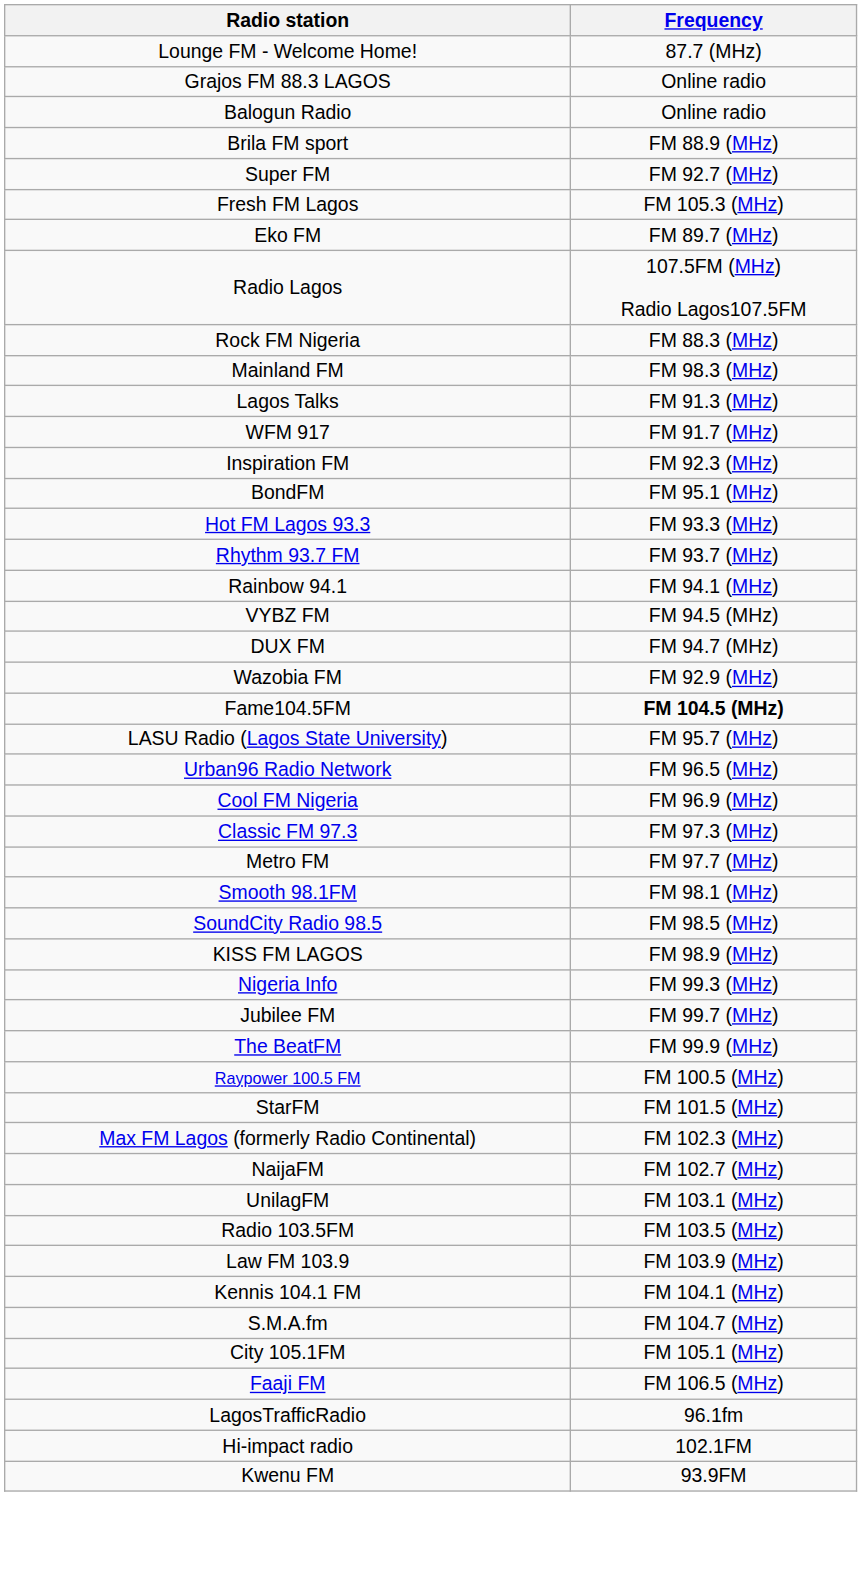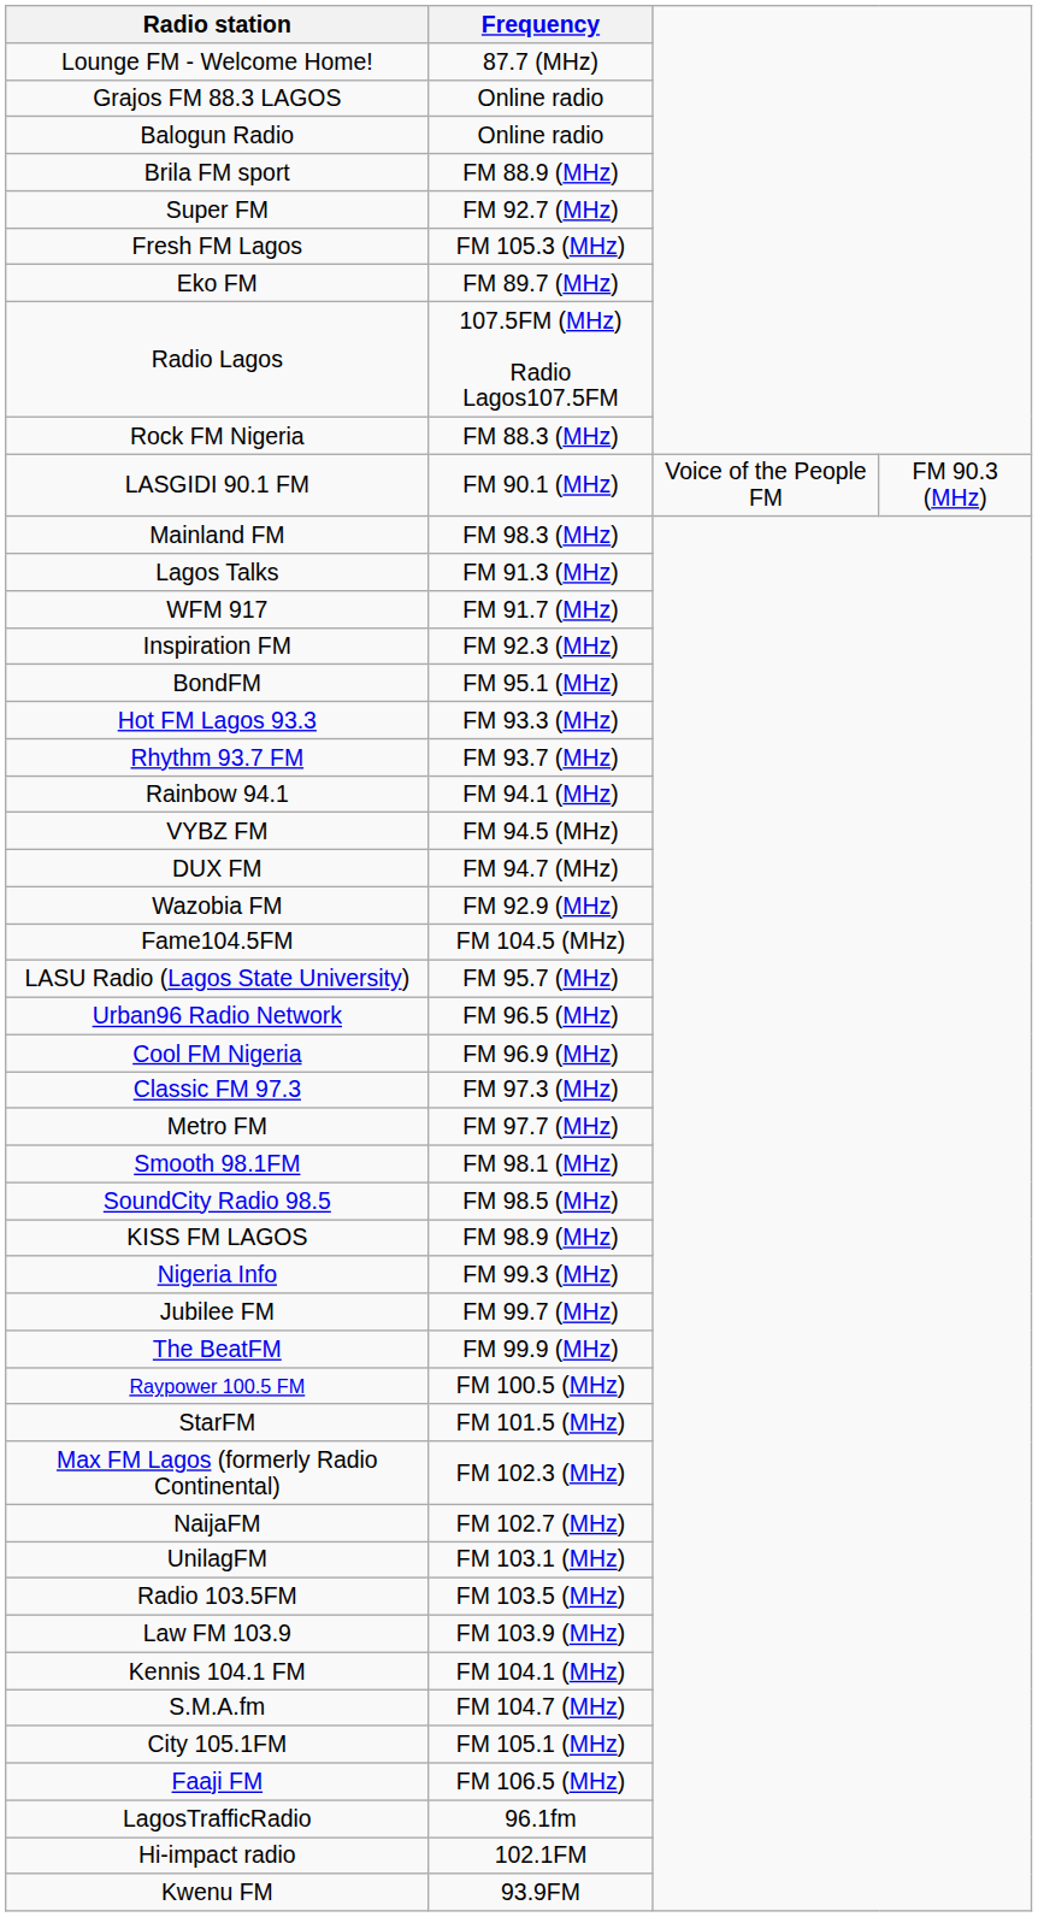 <table class="wikitable" width="50%" style="text-align:center; font-size: 90%">
 <tr>
 <th>Radio station</th>
 <th><a href='#'>Frequency</a></th>
 </tr>
 <tr>
 <td>Lounge FM - Welcome Home!</td>
 <td>87.7 (MHz)</td>
 </tr>
 <tr>
 <td>Grajos FM 88.3 LAGOS</td>
 <td>Online radio</td>
 </tr>
 <tr>
 <td>Balogun Radio</td>
 <td>Online radio</td>
 </tr>
 <tr>
 <td>Brila FM sport</td>
 <td>FM 88.9 (<a href='#'>MHz</a>)</td>
 </tr>
 <tr>
 <td>Super FM</td>
 <td>FM 92.7 (<a href='#'>MHz</a>)</td>
 </tr>
 <tr>
 <td>Fresh FM Lagos</td>
 <td>FM 105.3 (<a href='#'>MHz</a>)</td>
 </tr>
 <tr>
 <td>Eko FM</td>
 <td>FM 89.7 (<a href='#'>MHz</a>)<br></td>
 </tr>
 <tr>
 <td>Radio Lagos</td>
 <td>107.5FM (<a href='#'>MHz</a>)<br><br>Radio Lagos107.5FM</td>
 </tr>
 <tr>
 <td>Rock FM Nigeria</td>
 <td>FM 88.3 (<a href='#'>MHz</a>)</td>
+</tr>
+<tr>
+<td>LASGIDI 90.1 FM</td>
+<td>FM 90.1 (<a href='#'>MHz</a>)</td>
+<td>Voice of the People FM</td>
+<td>FM 90.3 (<a href='#'>MHz</a>)</td>
 </tr>
 <tr>
 <td>Mainland FM</td>
 <td>FM 98.3 (<a href='#'>MHz</a>)</td>
 </tr>
 <tr>
 <td>Lagos Talks</td>
 <td>FM 91.3 (<a href='#'>MHz</a>)</td>
 </tr>
 <tr>
 <td>WFM 917</td>
 <td>FM 91.7 (<a href='#'>MHz</a>)</td>
 </tr>
 <tr>
 <td>Inspiration FM</td>
 <td>FM 92.3 (<a href='#'>MHz</a>)</td>
 </tr>
 <tr>
 <td>BondFM</td>
 <td>FM 95.1 (<a href='#'>MHz</a>)</td>
 </tr>
 <tr>
 <td><a href='#'>Hot FM Lagos 93.3</a></td>
 <td>FM 93.3 (<a href='#'>MHz</a>)</td>
 </tr>
 <tr>
 <td><a href='#'>Rhythm 93.7 FM</a></td>
 <td>FM 93.7 (<a href='#'>MHz</a>)</td>
 </tr>
 <tr>
 <td>Rainbow 94.1</td>
 <td>FM 94.1 (<a href='#'>MHz</a>)</td>
 </tr>
 <tr>
 <td>VYBZ FM</td>
 <td>FM 94.5 (MHz)</td>
 </tr>
 <tr>
 <td>DUX FM</td>
 <td>FM 94.7 (MHz)</td>
 </tr>
 <tr>
 <td>Wazobia FM</td>
 <td>FM 92.9 (<a href='#'>MHz</a>)</td>
 </tr>
 <tr>
 <td>Fame104.5FM</td>
-<td><strong>FM 104.5 (MHz)</strong></td>
+<td>FM 104.5 (MHz)</td>
 </tr>
 <tr>
 <td>LASU Radio (<a href='#'>Lagos State University</a>)</td>
 <td>FM 95.7 (<a href='#'>MHz</a>)</td>
 </tr>
 <tr>
 <td><a href='#'>Urban96 Radio Network</a></td>
 <td>FM 96.5 (<a href='#'>MHz</a>)</td>
 </tr>
 <tr>
 <td><a href='#'>Cool FM Nigeria</a></td>
 <td>FM 96.9 (<a href='#'>MHz</a>)</td>
 </tr>
 <tr>
 <td><a href='#'>Classic FM 97.3</a></td>
 <td>FM 97.3 (<a href='#'>MHz</a>)</td>
 </tr>
 <tr>
 <td>Metro FM</td>
 <td>FM 97.7 (<a href='#'>MHz</a>)</td>
 </tr>
 <tr>
 <td><a href='#'>Smooth 98.1FM</a></td>
 <td>FM 98.1 (<a href='#'>MHz</a>)</td>
 </tr>
 <tr>
 <td><a href='#'>SoundCity Radio 98.5</a></td>
 <td>FM 98.5 (<a href='#'>MHz</a>)</td>
 </tr>
 <tr>
 <td>KISS FM LAGOS</td>
 <td>FM 98.9 (<a href='#'>MHz</a>)</td>
 </tr>
 <tr>
 <td><a href='#'>Nigeria Info</a></td>
 <td>FM 99.3 (<a href='#'>MHz</a>)</td>
 </tr>
 <tr>
 <td>Jubilee FM</td>
 <td>FM 99.7 (<a href='#'>MHz</a>)</td>
 </tr>
 <tr>
 <td><a href='#'>The BeatFM</a></td>
 <td>FM 99.9 (<a href='#'>MHz</a>)</td>
 </tr>
 <tr>
 <td><small><a href='#'>Raypower 100.5 FM</a></small></td>
 <td>FM 100.5 (<a href='#'>MHz</a>)</td>
 </tr>
 <tr>
 <td>StarFM</td>
 <td>FM 101.5 (<a href='#'>MHz</a>)</td>
 </tr>
 <tr>
 <td><a href='#'>Max FM Lagos</a> (formerly Radio Continental)</td>
 <td>FM 102.3 (<a href='#'>MHz</a>)</td>
 </tr>
 <tr>
 <td>NaijaFM</td>
 <td>FM 102.7 (<a href='#'>MHz</a>)</td>
 </tr>
 <tr>
 <td>UnilagFM</td>
 <td>FM 103.1 (<a href='#'>MHz</a>)</td>
 </tr>
 <tr>
 <td>Radio 103.5FM</td>
 <td>FM 103.5 (<a href='#'>MHz</a>)</td>
 </tr>
 <tr>
 <td>Law FM 103.9</td>
 <td>FM 103.9 (<a href='#'>MHz</a>)</td>
 </tr>
 <tr>
 <td>Kennis 104.1 FM</td>
 <td>FM 104.1 (<a href='#'>MHz</a>)</td>
 </tr>
 <tr>
 <td>S.M.A.fm</td>
 <td>FM 104.7 (<a href='#'>MHz</a>)</td>
 </tr>
 <tr>
 <td>City 105.1FM</td>
 <td>FM 105.1 (<a href='#'>MHz</a>)</td>
 </tr>
 <tr>
 <td><a href='#'>Faaji FM</a></td>
 <td>FM 106.5 (<a href='#'>MHz</a>)</td>
 </tr>
 <tr>
 <td>LagosTrafficRadio</td>
 <td>96.1fm</td>
 </tr>
 <tr>
 <td>Hi-impact radio</td>
 <td>102.1FM</td>
 </tr>
 <tr>
 <td>Kwenu FM</td>
 <td>93.9FM</td>
 </tr>
 </table>
